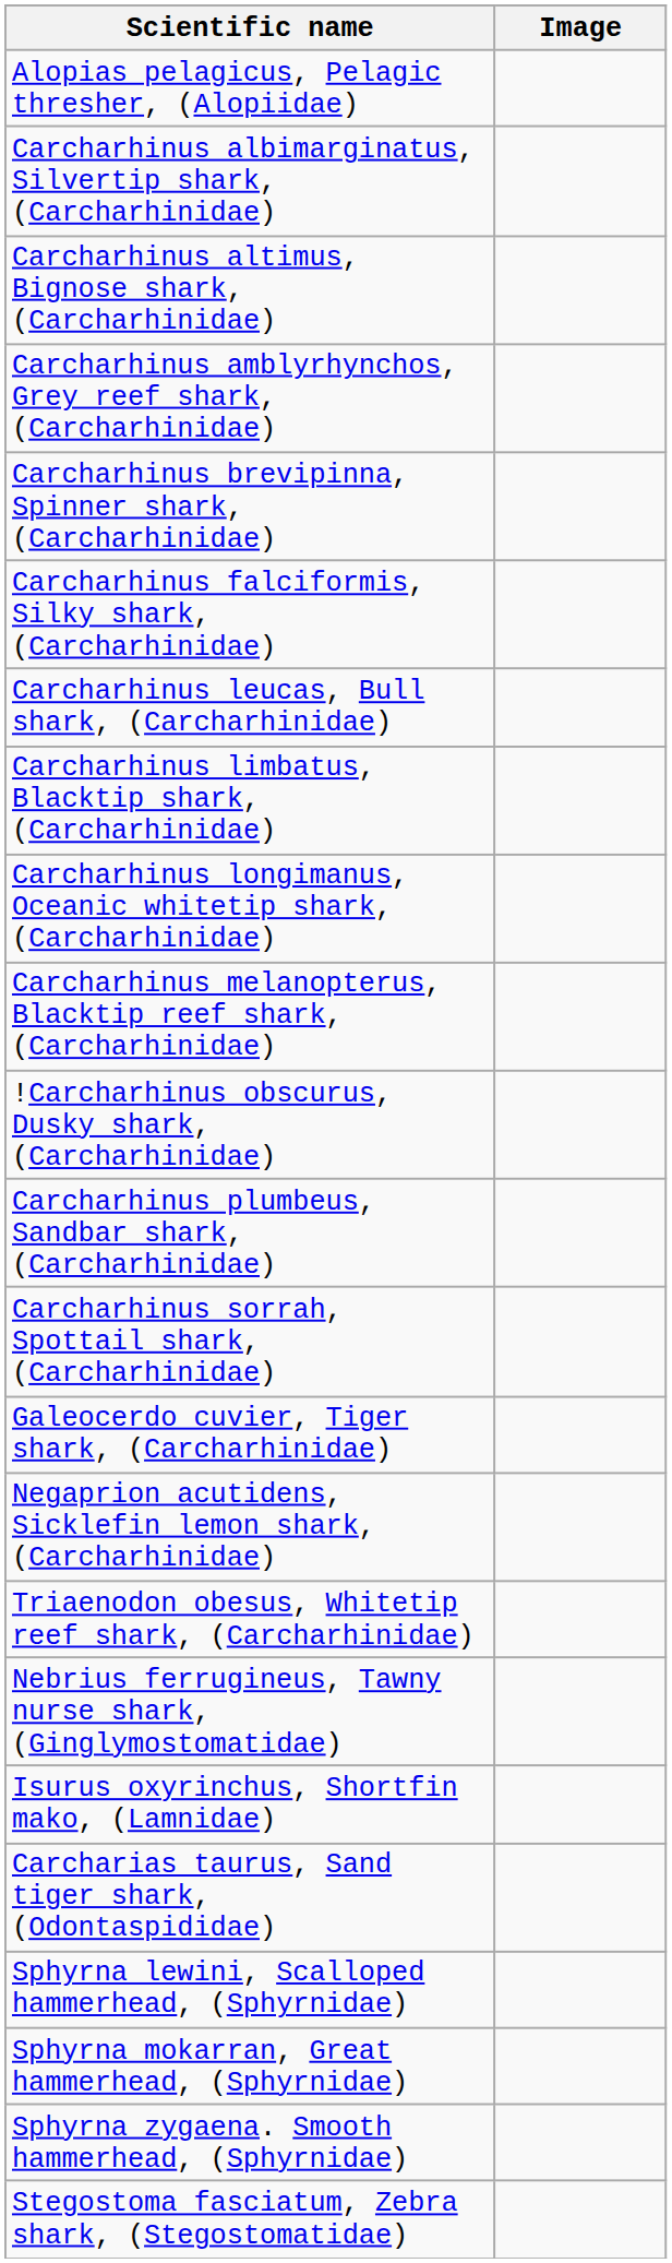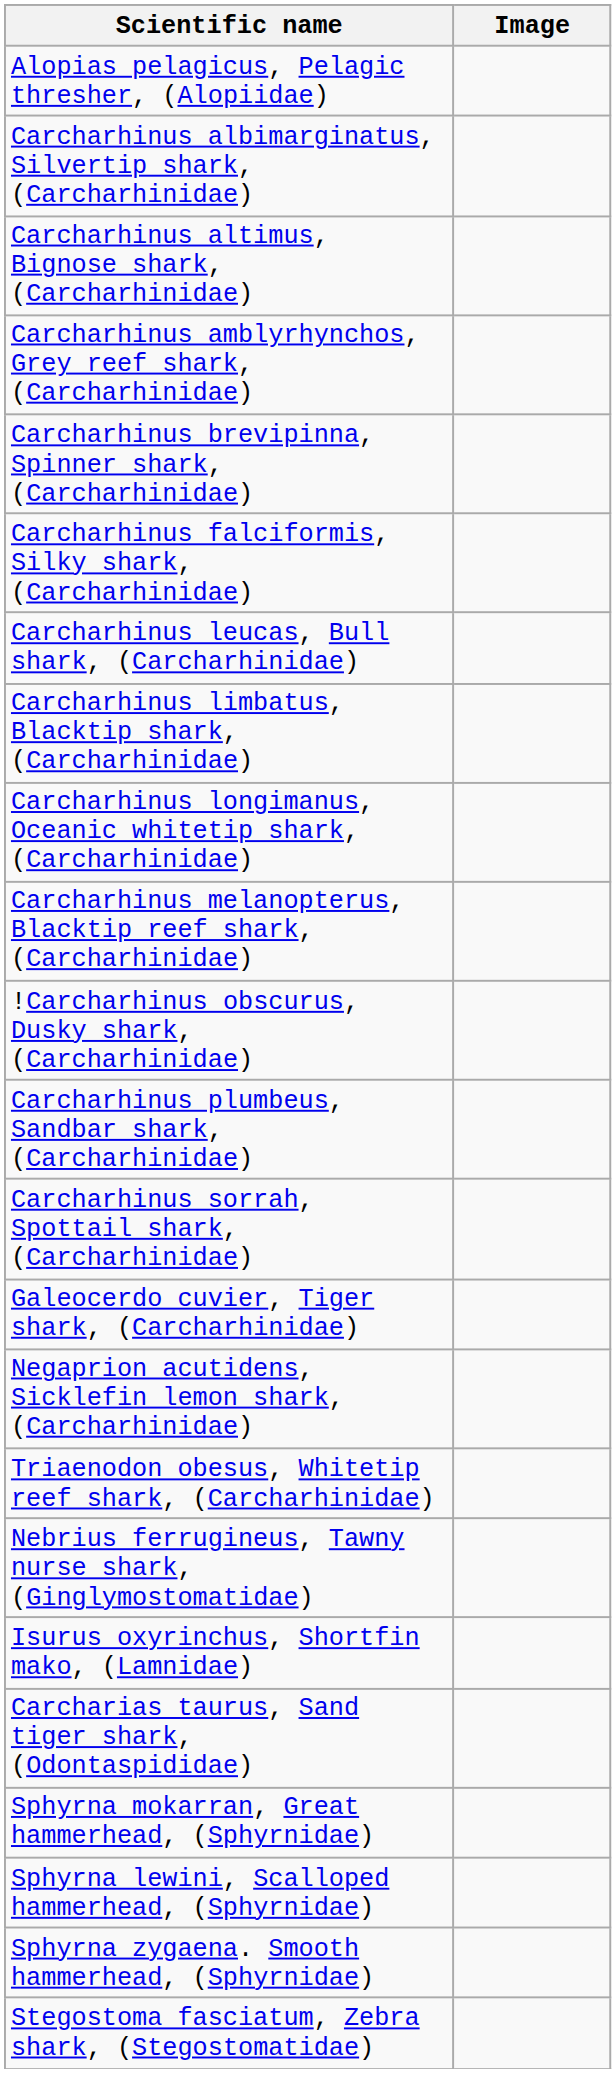 <table class="wikitable sortable plainrowheaders">
 <tr>
 <th scope="col" width="225">Scientific name</th>
 <th scope="col" class="unsortable" width="75">Image</th>
 </tr>
 <tr>
 <td><a href='#'>Alopias pelagicus</a>, <a href='#'>Pelagic thresher</a>, (<a href='#'>Alopiidae</a>)</td>
 <td></td>
 </tr>
 <tr>
 <td><a href='#'>Carcharhinus albimarginatus</a>, <a href='#'>Silvertip shark</a>, (<a href='#'>Carcharhinidae</a>)</td>
 <td></td>
 </tr>
 <tr>
 <td><a href='#'>Carcharhinus altimus</a>, <a href='#'>Bignose shark</a>, (<a href='#'>Carcharhinidae</a>)</td>
 <td></td>
 </tr>
 <tr>
 <td><a href='#'>Carcharhinus amblyrhynchos</a>, <a href='#'>Grey reef shark</a>, (<a href='#'>Carcharhinidae</a>)</td>
 <td></td>
 </tr>
 <tr>
 <td><a href='#'>Carcharhinus brevipinna</a>, <a href='#'>Spinner shark</a>, (<a href='#'>Carcharhinidae</a>)</td>
 <td></td>
 </tr>
 <tr>
 <td><a href='#'>Carcharhinus falciformis</a>, <a href='#'>Silky shark</a>, (<a href='#'>Carcharhinidae</a>)</td>
 <td></td>
 </tr>
 <tr>
 <td><a href='#'>Carcharhinus leucas</a>, <a href='#'>Bull shark</a>, (<a href='#'>Carcharhinidae</a>)</td>
 <td></td>
 </tr>
 <tr>
 <td><a href='#'>Carcharhinus limbatus</a>, <a href='#'>Blacktip shark</a>, (<a href='#'>Carcharhinidae</a>)</td>
 <td></td>
 </tr>
 <tr>
 <td><a href='#'>Carcharhinus longimanus</a>, <a href='#'>Oceanic whitetip shark</a>, (<a href='#'>Carcharhinidae</a>)</td>
 <td></td>
 </tr>
 <tr>
 <td><a href='#'>Carcharhinus melanopterus</a>, <a href='#'>Blacktip reef shark</a>, (<a href='#'>Carcharhinidae</a>)</td>
 <td></td>
 </tr>
 <tr>
 <td>!<a href='#'>Carcharhinus obscurus</a>, <a href='#'>Dusky shark</a>, (<a href='#'>Carcharhinidae</a>)</td>
 <td></td>
 </tr>
 <tr>
 <td><a href='#'>Carcharhinus plumbeus</a>, <a href='#'>Sandbar shark</a>, (<a href='#'>Carcharhinidae</a>)</td>
 <td></td>
 </tr>
 <tr>
 <td><a href='#'>Carcharhinus sorrah</a>, <a href='#'>Spottail shark</a>, (<a href='#'>Carcharhinidae</a>)</td>
 <td></td>
 </tr>
 <tr>
 <td><a href='#'>Galeocerdo cuvier</a>, <a href='#'>Tiger shark</a>, (<a href='#'>Carcharhinidae</a>)</td>
 <td></td>
 </tr>
 <tr>
 <td><a href='#'>Negaprion acutidens</a>, <a href='#'>Sicklefin lemon shark</a>, (<a href='#'>Carcharhinidae</a>)</td>
 <td></td>
 </tr>
 <tr>
 <td><a href='#'>Triaenodon obesus</a>, <a href='#'>Whitetip reef shark</a>, (<a href='#'>Carcharhinidae</a>)</td>
 <td></td>
 </tr>
 <tr>
 <td><a href='#'>Nebrius ferrugineus</a>, <a href='#'>Tawny nurse shark</a>, (<a href='#'>Ginglymostomatidae</a>)</td>
 <td></td>
 </tr>
 <tr>
 <td><a href='#'>Isurus oxyrinchus</a>, <a href='#'>Shortfin mako</a>, (<a href='#'>Lamnidae</a>)</td>
 <td></td>
 </tr>
 <tr>
 <td><a href='#'>Carcharias taurus</a>, <a href='#'>Sand tiger shark</a>, (<a href='#'>Odontaspididae</a>)</td>
 <td></td>
 </tr>
 <tr>
-<td><a href='#'>Sphyrna lewini</a>, <a href='#'>Scalloped hammerhead</a>, (<a href='#'>Sphyrnidae</a>)</td>
+<td><a href='#'>Sphyrna mokarran</a>, <a href='#'>Great hammerhead</a>, (<a href='#'>Sphyrnidae</a>)</td>
 <td></td>
 </tr>
 <tr>
-<td><a href='#'>Sphyrna mokarran</a>, <a href='#'>Great hammerhead</a>, (<a href='#'>Sphyrnidae</a>)</td>
+<td><a href='#'>Sphyrna lewini</a>, <a href='#'>Scalloped hammerhead</a>, (<a href='#'>Sphyrnidae</a>)</td>
 <td></td>
 </tr>
 <tr>
 <td><a href='#'>Sphyrna zygaena</a>. <a href='#'>Smooth hammerhead</a>, (<a href='#'>Sphyrnidae</a>)</td>
 <td></td>
 </tr>
 <tr>
 <td><a href='#'>Stegostoma fasciatum</a>, <a href='#'>Zebra shark</a>, (<a href='#'>Stegostomatidae</a>)</td>
 <td></td>
 </tr>
 </table>
